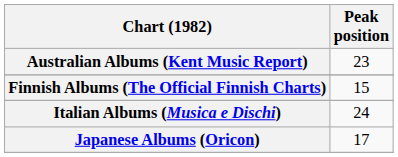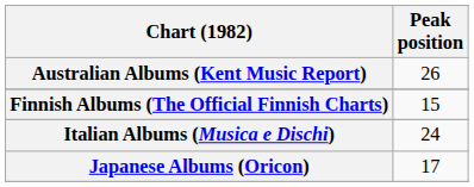 <table class="wikitable sortable plainrowheaders">
 <tr>
 <th>Chart (1982)</th>
 <th>Peak<br>position</th>
 </tr>
 <tr>
 <th scope="row">Australian Albums (<a href='#'>Kent Music Report</a>)</th>
-<td align="center">23</td>
+<td align="center">26</td>
 </tr>
 <tr>
 </tr>
 <tr>
 </tr>
 <tr>
 </tr>
 <tr>
 <th scope="row">Finnish Albums (<a href='#'>The Official Finnish Charts</a>)</th>
 <td align="center">15</td>
 </tr>
 <tr>
 </tr>
 <tr>
 <th scope="row">Italian Albums (<em><a href='#'>Musica e Dischi</a></em>)</th>
 <td align="center">24</td>
 </tr>
 <tr>
 <th scope="row"><a href='#'>Japanese Albums</a> (<a href='#'>Oricon</a>)</th>
 <td align="center">17</td>
 </tr>
 <tr>
 </tr>
 <tr>
 </tr>
 <tr>
 </tr>
 <tr>
 </tr>
 <tr>
 </tr>
 </table>
